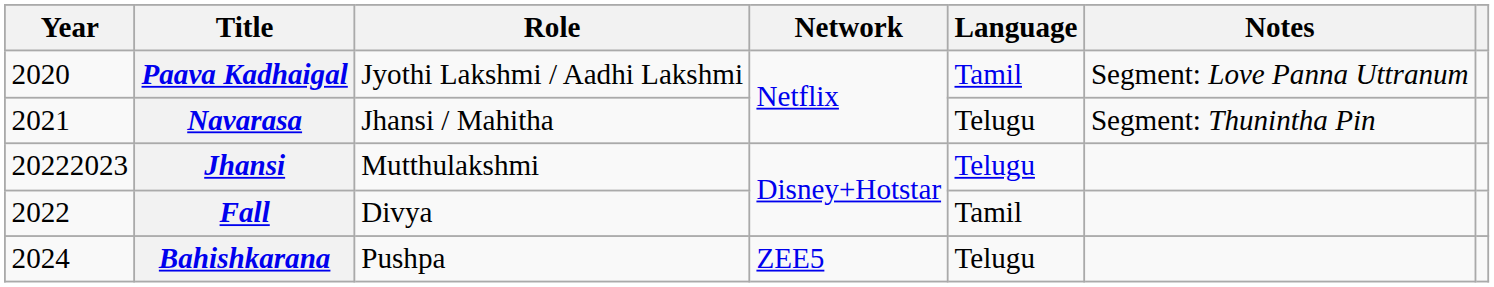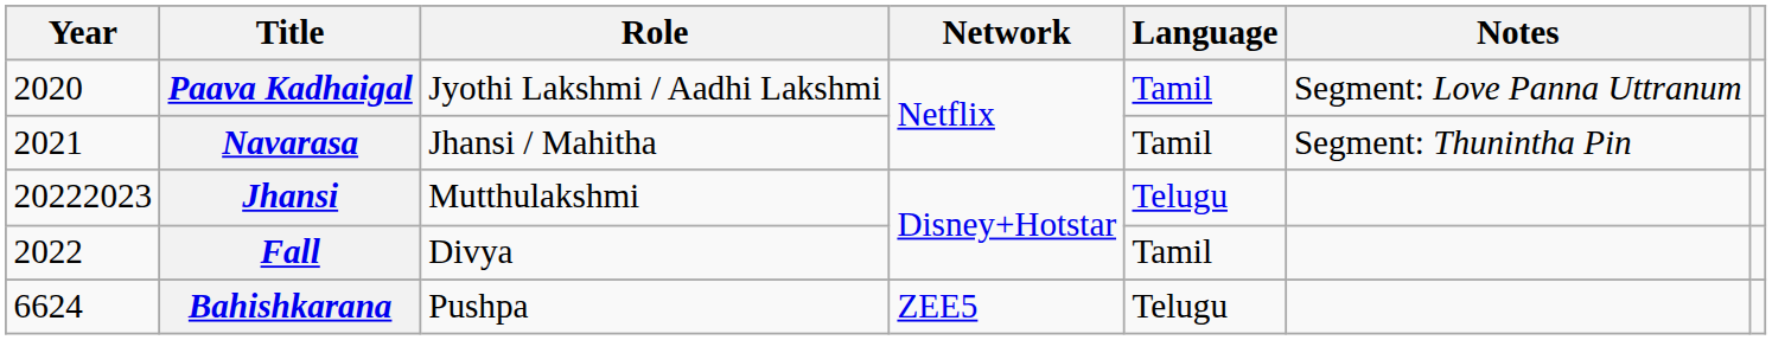 <table class="wikitable sortable plainrowheaders">
 <tr style="text-align:center;">
 <th scope="col">Year</th>
 <th scope="col">Title</th>
 <th scope="col">Role</th>
 <th scope="col">Network</th>
 <th scope="col">Language</th>
 <th class="unsortable" scope="col">Notes</th>
 <th class="unsortable" scope="col"></th>
 </tr>
 <tr>
 <td>2020</td>
 <th scope="row"><em><a href='#'>Paava Kadhaigal</a></em></th>
 <td>Jyothi Lakshmi / Aadhi Lakshmi</td>
 <td rowspan="2"><a href='#'>Netflix</a></td>
 <td><a href='#'>Tamil</a></td>
 <td>Segment: <em>Love Panna Uttranum</em></td>
 <td></td>
 </tr>
 <tr>
 <td>2021</td>
 <th scope="row"><em><a href='#'>Navarasa</a></em></th>
 <td>Jhansi / Mahitha</td>
-<td>Telugu</td>
+<td>Tamil</td>
 <td>Segment: <em>Thunintha Pin</em></td>
 <td></td>
 </tr>
 <tr>
 <td>20222023</td>
 <th scope="row"><em><a href='#'>Jhansi</a></em></th>
 <td>Mutthulakshmi</td>
 <td rowspan="2"><a href='#'>Disney+Hotstar</a></td>
 <td><a href='#'>Telugu</a></td>
 <td></td>
 <td></td>
 </tr>
 <tr>
 <td>2022</td>
 <th scope="row"><em><a href='#'>Fall</a></em></th>
 <td>Divya</td>
 <td>Tamil</td>
 <td></td>
 <td></td>
 </tr>
 <tr>
-<td>2024</td>
+<td>6624</td>
 <th scope="row"><em><a href='#'>Bahishkarana</a></em></th>
 <td>Pushpa</td>
 <td><a href='#'>ZEE5</a></td>
 <td>Telugu</td>
 <td></td>
 <td></td>
 </tr>
 </table>
